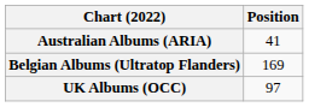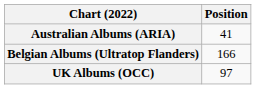 <table class="wikitable sortable plainrowheaders" style="text-align:center">
 <tr>
 <th scope="col">Chart (2022)</th>
 <th scope="col">Position</th>
 </tr>
 <tr>
 <th scope="row">Australian Albums (ARIA)</th>
 <td>41</td>
 </tr>
 <tr>
 <th scope="row">Belgian Albums (Ultratop Flanders)</th>
-<td>169</td>
+<td>166</td>
 </tr>
 <tr>
 <th scope="row">UK Albums (OCC)</th>
 <td>97</td>
 </tr>
 </table>
